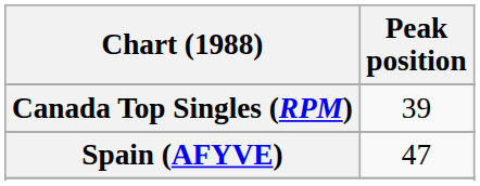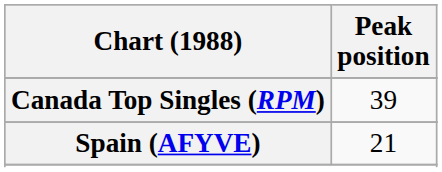 <table class="wikitable sortable plainrowheaders" style="text-align:center">
 <tr>
 <th scope="col">Chart (1988)</th>
 <th scope="col">Peak<br>position</th>
 </tr>
 <tr>
 </tr>
 <tr>
 </tr>
 <tr>
 <th scope="row">Canada Top Singles (<em><a href='#'>RPM</a></em>)</th>
 <td align="center">39</td>
 </tr>
 <tr>
 </tr>
 <tr>
 </tr>
 <tr>
 <th scope="row">Spain (<a href='#'>AFYVE</a>)</th>
-<td align="center">47</td>
+<td align="center">21</td>
 </tr>
 <tr>
 </tr>
 <tr>
 </tr>
 <tr>
 </tr>
 </table>
